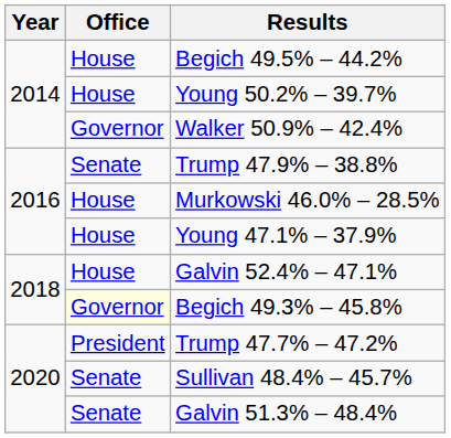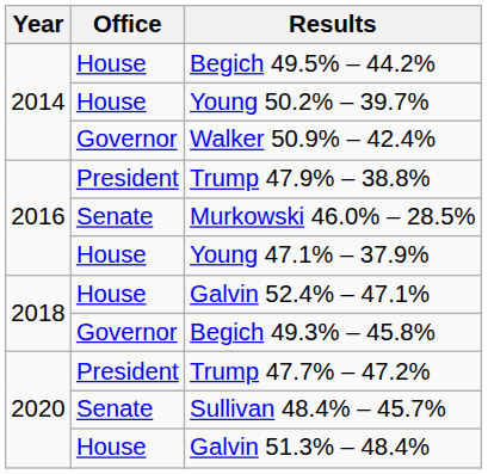 <table class="wikitable" style="text-align:;left">
 <tr>
 <th>Year</th>
 <th>Office</th>
 <th>Results</th>
 </tr>
 <tr>
 <td rowspan=3>2014</td>
 <td><a href='#'>House</a></td>
 <td><a href='#'>Begich</a> 49.5% – 44.2%</td>
 </tr>
 <tr>
 <td><a href='#'>House</a></td>
 <td><a href='#'>Young</a> 50.2% – 39.7%</td>
 </tr>
 <tr>
 <td><a href='#'>Governor</a></td>
 <td><a href='#'>Walker</a> 50.9% – 42.4%</td>
 </tr>
 <tr>
 <td rowspan=3>2016</td>
-<td><a href='#'>Senate</a></td>
+<td><a href='#'>President</a></td>
 <td><a href='#'>Trump</a> 47.9% – 38.8%</td>
 </tr>
 <tr>
-<td><a href='#'>House</a></td>
+<td><a href='#'>Senate</a></td>
 <td><a href='#'>Murkowski</a> 46.0% – 28.5%</td>
 </tr>
 <tr>
 <td><a href='#'>House</a></td>
 <td><a href='#'>Young</a> 47.1% – 37.9%</td>
 </tr>
 <tr>
 <td rowspan=2>2018</td>
 <td><a href='#'>House</a></td>
 <td><a href='#'>Galvin</a> 52.4% – 47.1%</td>
 </tr>
 <tr>
-<td style="background: lightyellow;"><a href='#'>Governor</a></td>
+<td><a href='#'>Governor</a></td>
 <td><a href='#'>Begich</a> 49.3% – 45.8%</td>
 </tr>
 <tr>
 <td rowspan=3>2020</td>
 <td><a href='#'>President</a></td>
 <td><a href='#'>Trump</a> 47.7% – 47.2%</td>
 </tr>
 <tr>
 <td><a href='#'>Senate</a></td>
 <td><a href='#'>Sullivan</a> 48.4% – 45.7%</td>
 </tr>
 <tr>
-<td><a href='#'>Senate</a></td>
+<td><a href='#'>House</a></td>
 <td><a href='#'>Galvin</a> 51.3% – 48.4%</td>
 </tr>
 </table>
